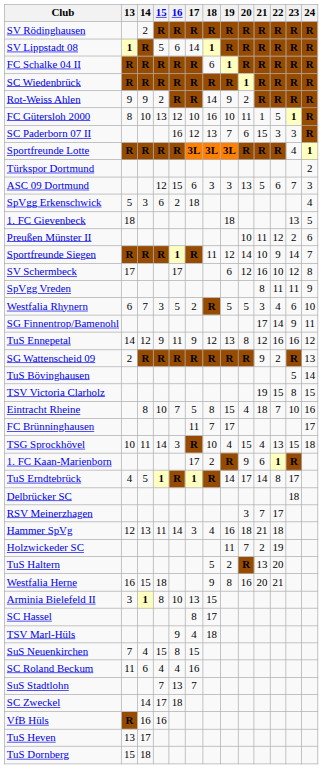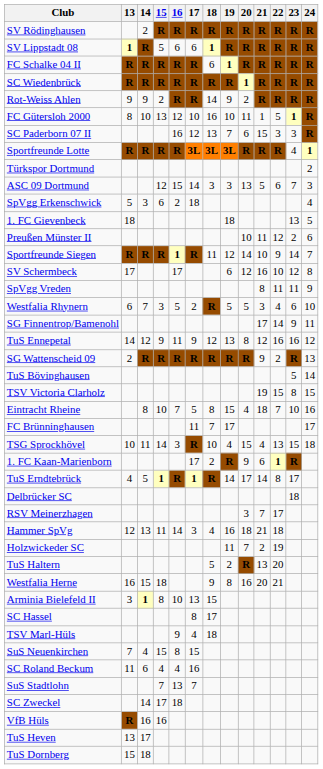 <table class="wikitable">
 <tr>
 <th>Club</th>
 <th>13</th>
 <th>14</th>
 <th><a href='#'>15</a></th>
 <th><a href='#'>16</a></th>
 <th>17</th>
 <th>18</th>
 <th>19</th>
 <th>20</th>
 <th>21</th>
 <th>22</th>
 <th>23</th>
 <th>24</th>
 </tr>
 <tr style="text-align:center;">
 <td align="left"><a href='#'>SV Rödinghausen</a></td>
 <td></td>
 <td>2</td>
 <td style="background:#964B00"><strong>R</strong></td>
 <td style="background:#964B00"><strong>R</strong></td>
 <td style="background:#964B00"><strong>R</strong></td>
 <td style="background:#964B00"><strong>R</strong></td>
 <td style="background:#964B00"><strong>R</strong></td>
 <td style="background:#964B00"><strong>R</strong></td>
 <td style="background:#964B00"><strong>R</strong></td>
 <td style="background:#964B00"><strong>R</strong></td>
 <td style="background:#964B00"><strong>R</strong></td>
 <td style="background:#964B00"><strong>R</strong></td>
 </tr>
 <tr style="text-align:center;">
 <td align="left"><a href='#'>SV Lippstadt 08</a></td>
 <td style="background:#ffffbf;"><strong>1</strong></td>
 <td style="background:#964B00"><strong>R</strong></td>
 <td>5</td>
 <td>6</td>
-<td>14</td>
+<td>6</td>
 <td style="background:#ffffbf"><strong>1</strong></td>
 <td style="background:#964B00"><strong>R</strong></td>
 <td style="background:#964B00"><strong>R</strong></td>
 <td style="background:#964B00"><strong>R</strong></td>
 <td style="background:#964B00"><strong>R</strong></td>
 <td style="background:#964B00"><strong>R</strong></td>
 <td style="background:#964B00"><strong>R</strong></td>
 </tr>
 <tr style="text-align:center;">
 <td align="left"><a href='#'>FC Schalke 04 II</a></td>
 <td style="background:#964B00"><strong>R</strong></td>
 <td style="background:#964B00"><strong>R</strong></td>
 <td style="background:#964B00"><strong>R</strong></td>
 <td style="background:#964B00"><strong>R</strong></td>
 <td style="background:#964B00"><strong>R</strong></td>
 <td>6</td>
 <td style="background:#ffffbf;"><strong>1</strong></td>
 <td style="background:#964B00"><strong>R</strong></td>
 <td style="background:#964B00"><strong>R</strong></td>
 <td style="background:#964B00"><strong>R</strong></td>
 <td style="background:#964B00"><strong>R</strong></td>
 <td style="background:#964B00"><strong>R</strong></td>
 </tr>
 <tr style="text-align:center;">
 <td align="left"><a href='#'>SC Wiedenbrück</a></td>
 <td style="background:#964B00"><strong>R</strong></td>
 <td style="background:#964B00"><strong>R</strong></td>
 <td style="background:#964B00"><strong>R</strong></td>
 <td style="background:#964B00"><strong>R</strong></td>
 <td style="background:#964B00"><strong>R</strong></td>
 <td style="background:#964B00"><strong>R</strong></td>
 <td style="background:#964B00"><strong>R</strong></td>
 <td style="background:#ffffbf;"><strong>1</strong></td>
 <td style="background:#964B00"><strong>R</strong></td>
 <td style="background:#964B00"><strong>R</strong></td>
 <td style="background:#964B00"><strong>R</strong></td>
 <td style="background:#964B00"><strong>R</strong></td>
 </tr>
 <tr style="text-align:center;">
 <td align="left"><a href='#'>Rot-Weiss Ahlen</a></td>
 <td>9</td>
 <td>9</td>
 <td>2</td>
 <td style="background:#964B00"><strong>R</strong></td>
 <td style="background:#964B00"><strong>R</strong></td>
 <td>14</td>
 <td>9</td>
 <td>2</td>
 <td style="background:#964B00"><strong>R</strong></td>
 <td style="background:#964B00"><strong>R</strong></td>
 <td style="background:#964B00"><strong>R</strong></td>
 <td style="background:#964B00"><strong>R</strong></td>
 </tr>
 <tr style="text-align:center;">
 <td align="left"><a href='#'>FC Gütersloh 2000</a></td>
 <td>8</td>
 <td>10</td>
 <td>13</td>
 <td>12</td>
 <td>10</td>
 <td>16</td>
 <td>10</td>
 <td>11</td>
 <td>1</td>
 <td>5</td>
 <td style="background:#ffffbf;"><strong>1</strong></td>
 <td style="background:#964B00"><strong>R</strong></td>
 </tr>
 <tr style="text-align:center;">
 <td align="left"><a href='#'>SC Paderborn 07 II</a></td>
 <td></td>
 <td></td>
 <td></td>
 <td>16</td>
 <td>12</td>
 <td>13</td>
 <td>7</td>
 <td>6</td>
 <td>15</td>
 <td>3</td>
 <td>3</td>
 <td style="background:#964B00"><strong>R</strong></td>
 </tr>
 <tr style="text-align:center;">
 <td align="left"><a href='#'>Sportfreunde Lotte</a></td>
 <td style="background:#964B00"><strong>R</strong></td>
 <td style="background:#964B00"><strong>R</strong></td>
 <td style="background:#964B00"><strong>R</strong></td>
 <td style="background:#964B00"><strong>R</strong></td>
 <td style="background:#FF7F00"><strong>3L</strong></td>
 <td style="background:#FF7F00"><strong>3L</strong></td>
 <td style="background:#FF7F00"><strong>3L</strong></td>
 <td style="background:#964B00"><strong>R</strong></td>
 <td style="background:#964B00"><strong>R</strong></td>
 <td style="background:#964B00"><strong>R</strong></td>
 <td>4</td>
 <td style="background:#ffffbf;"><strong>1</strong></td>
 </tr>
 <tr style="text-align:center;">
 <td align="left"><a href='#'>Türkspor Dortmund</a></td>
 <td></td>
 <td></td>
 <td></td>
 <td></td>
 <td></td>
 <td></td>
 <td></td>
 <td></td>
 <td></td>
 <td></td>
 <td></td>
 <td>2</td>
 </tr>
 <tr style="text-align:center;">
 <td align="left"><a href='#'>ASC 09 Dortmund</a></td>
 <td></td>
 <td></td>
 <td>12</td>
 <td>15</td>
-<td>6</td>
+<td>14</td>
 <td>3</td>
 <td>3</td>
 <td>13</td>
 <td>5</td>
 <td>6</td>
 <td>7</td>
 <td>3</td>
 </tr>
 <tr style="text-align:center;">
 <td align="left"><a href='#'>SpVgg Erkenschwick</a></td>
 <td>5</td>
 <td>3</td>
 <td>6</td>
 <td>2</td>
 <td>18</td>
 <td></td>
 <td></td>
 <td></td>
 <td></td>
 <td></td>
 <td></td>
 <td>4</td>
 </tr>
 <tr style="text-align:center;">
 <td align="left"><a href='#'>1. FC Gievenbeck</a></td>
 <td>18</td>
 <td></td>
 <td></td>
 <td></td>
 <td></td>
 <td></td>
 <td>18</td>
 <td></td>
 <td></td>
 <td></td>
 <td>13</td>
 <td>5</td>
 </tr>
 <tr style="text-align:center;">
 <td align="left"><a href='#'>Preußen Münster II</a></td>
 <td></td>
 <td></td>
 <td></td>
 <td></td>
 <td></td>
 <td></td>
 <td></td>
 <td>10</td>
 <td>11</td>
 <td>12</td>
 <td>2</td>
 <td>6</td>
 </tr>
 <tr style="text-align:center;">
 <td align="left"><a href='#'>Sportfreunde Siegen</a></td>
 <td style="background:#964B00"><strong>R</strong></td>
 <td style="background:#964B00"><strong>R</strong></td>
 <td style="background:#964B00"><strong>R</strong></td>
 <td style="background:#ffffbf;"><strong>1</strong></td>
 <td style="background:#964B00"><strong>R</strong></td>
 <td>11</td>
 <td>12</td>
 <td>14</td>
 <td>10</td>
 <td>9</td>
 <td>14</td>
 <td>7</td>
 </tr>
 <tr style="text-align:center;">
 <td align="left"><a href='#'>SV Schermbeck</a></td>
 <td>17</td>
 <td></td>
 <td></td>
 <td>17</td>
 <td></td>
 <td></td>
 <td>6</td>
 <td>12</td>
 <td>16</td>
 <td>10</td>
 <td>12</td>
 <td>8</td>
 </tr>
 <tr style="text-align:center;">
 <td align="left"><a href='#'>SpVgg Vreden</a></td>
 <td></td>
 <td></td>
 <td></td>
 <td></td>
 <td></td>
 <td></td>
 <td></td>
 <td></td>
 <td>8</td>
 <td>11</td>
 <td>11</td>
 <td>9</td>
 </tr>
 <tr style="text-align:center;">
 <td align="left"><a href='#'>Westfalia Rhynern</a></td>
 <td>6</td>
 <td>7</td>
 <td>3</td>
 <td>5</td>
 <td>2</td>
 <td style="background:#964B00"><strong>R</strong></td>
 <td>5</td>
 <td>5</td>
 <td>3</td>
 <td>4</td>
 <td>6</td>
 <td>10</td>
 </tr>
 <tr style="text-align:center;">
 <td align="left"><a href='#'>SG Finnentrop/Bamenohl</a></td>
 <td></td>
 <td></td>
 <td></td>
 <td></td>
 <td></td>
 <td></td>
 <td></td>
 <td></td>
 <td>17</td>
 <td>14</td>
 <td>9</td>
 <td>11</td>
 </tr>
 <tr style="text-align:center;">
 <td align="left"><a href='#'>TuS Ennepetal</a></td>
 <td>14</td>
 <td>12</td>
 <td>9</td>
 <td>11</td>
 <td>9</td>
 <td>12</td>
 <td>13</td>
 <td>8</td>
 <td>12</td>
 <td>16</td>
 <td>16</td>
 <td>12</td>
 </tr>
 <tr style="text-align:center;">
 <td align="left"><a href='#'>SG Wattenscheid 09</a></td>
 <td>2</td>
 <td style="background:#964B00"><strong>R</strong></td>
 <td style="background:#964B00"><strong>R</strong></td>
 <td style="background:#964B00"><strong>R</strong></td>
 <td style="background:#964B00"><strong>R</strong></td>
 <td style="background:#964B00"><strong>R</strong></td>
 <td style="background:#964B00"><strong>R</strong></td>
 <td style="background:#964B00"><strong>R</strong></td>
 <td>9</td>
 <td>2</td>
 <td style="background:#964B00"><strong>R</strong></td>
 <td>13</td>
 </tr>
 <tr style="text-align:center;">
 <td align="left"><a href='#'>TuS Bövinghausen</a></td>
 <td></td>
 <td></td>
 <td></td>
 <td></td>
 <td></td>
 <td></td>
 <td></td>
 <td></td>
 <td></td>
 <td></td>
 <td>5</td>
 <td>14</td>
 </tr>
 <tr style="text-align:center;">
 <td align="left"><a href='#'>TSV Victoria Clarholz</a></td>
 <td></td>
 <td></td>
 <td></td>
 <td></td>
 <td></td>
 <td></td>
 <td></td>
 <td></td>
 <td>19</td>
 <td>15</td>
 <td>8</td>
 <td>15</td>
 </tr>
 <tr style="text-align:center;">
 <td align="left"><a href='#'>Eintracht Rheine</a></td>
 <td></td>
 <td>8</td>
 <td>10</td>
 <td>7</td>
 <td>5</td>
 <td>8</td>
 <td>15</td>
 <td>4</td>
 <td>18</td>
 <td>7</td>
 <td>10</td>
 <td>16</td>
 </tr>
 <tr style="text-align:center;">
 <td align="left"><a href='#'>FC Brünninghausen</a></td>
 <td></td>
 <td></td>
 <td></td>
 <td></td>
 <td>11</td>
 <td>7</td>
 <td>17</td>
 <td></td>
 <td></td>
 <td></td>
 <td></td>
 <td>17</td>
 </tr>
 <tr style="text-align:center;">
 <td align="left"><a href='#'>TSG Sprockhövel</a></td>
 <td>10</td>
 <td>11</td>
 <td>14</td>
 <td>3</td>
 <td style="background:#964B00"><strong>R</strong></td>
 <td>10</td>
 <td>4</td>
 <td>15</td>
 <td>4</td>
 <td>13</td>
 <td>15</td>
 <td>18</td>
 </tr>
 <tr style="text-align:center;">
 <td align="left"><a href='#'>1. FC Kaan-Marienborn</a></td>
 <td></td>
 <td></td>
 <td></td>
 <td></td>
 <td>17</td>
 <td>2</td>
 <td style="background:#964B00"><strong>R</strong></td>
 <td>9</td>
 <td>6</td>
 <td style="background:#ffffbf;"><strong>1</strong></td>
 <td style="background:#964B00"><strong>R</strong></td>
 <td></td>
 </tr>
 <tr style="text-align:center;">
 <td align="left"><a href='#'>TuS Erndtebrück</a></td>
 <td>4</td>
 <td>5</td>
 <td style="background:#ffffbf;"><strong>1</strong></td>
 <td style="background:#964B00"><strong>R</strong></td>
 <td style="background:#ffffbf"><strong>1</strong></td>
 <td style="background:#964B00"><strong>R</strong></td>
 <td>14</td>
 <td>17</td>
 <td>14</td>
 <td>8</td>
 <td>17</td>
 <td></td>
 </tr>
 <tr style="text-align:center;">
 <td align="left"><a href='#'>Delbrücker SC</a></td>
 <td></td>
 <td></td>
 <td></td>
 <td></td>
 <td></td>
 <td></td>
 <td></td>
 <td></td>
 <td></td>
 <td></td>
 <td>18</td>
 <td></td>
 </tr>
 <tr style="text-align:center;">
 <td align="left"><a href='#'>RSV Meinerzhagen</a></td>
 <td></td>
 <td></td>
 <td></td>
 <td></td>
 <td></td>
 <td></td>
 <td></td>
 <td>3</td>
 <td>7</td>
 <td>17</td>
 <td></td>
 <td></td>
 </tr>
 <tr style="text-align:center;">
 <td align="left"><a href='#'>Hammer SpVg</a></td>
 <td>12</td>
 <td>13</td>
 <td>11</td>
 <td>14</td>
 <td>3</td>
 <td>4</td>
 <td>16</td>
 <td>18</td>
 <td>21</td>
 <td>18</td>
 <td></td>
 <td></td>
 </tr>
 <tr style="text-align:center;">
 <td align="left"><a href='#'>Holzwickeder SC</a></td>
 <td></td>
 <td></td>
 <td></td>
 <td></td>
 <td></td>
 <td></td>
 <td>11</td>
 <td>7</td>
 <td>2</td>
 <td>19</td>
 <td></td>
 <td></td>
 </tr>
 <tr style="text-align:center;">
 <td align="left"><a href='#'>TuS Haltern</a></td>
 <td></td>
 <td></td>
 <td></td>
 <td></td>
 <td></td>
 <td>5</td>
 <td>2</td>
 <td style="background:#964B00"><strong>R</strong></td>
 <td>13</td>
 <td>20</td>
 <td></td>
 <td></td>
 </tr>
 <tr style="text-align:center;">
 <td align="left"><a href='#'>Westfalia Herne</a></td>
 <td>16</td>
 <td>15</td>
 <td>18</td>
 <td></td>
 <td></td>
 <td>9</td>
 <td>8</td>
 <td>16</td>
 <td>20</td>
 <td>21</td>
 <td></td>
 <td></td>
 </tr>
 <tr style="text-align:center;">
 <td align="left"><a href='#'>Arminia Bielefeld II</a></td>
 <td>3</td>
 <td style="background:#ffffbf;"><strong>1</strong></td>
 <td>8</td>
 <td>10</td>
 <td>13</td>
 <td>15</td>
 <td></td>
 <td></td>
 <td></td>
 <td></td>
 <td></td>
 <td></td>
 </tr>
 <tr style="text-align:center;">
 <td align="left"><a href='#'>SC Hassel</a></td>
 <td></td>
 <td></td>
 <td></td>
 <td></td>
 <td>8</td>
 <td>17</td>
 <td></td>
 <td></td>
 <td></td>
 <td></td>
 <td></td>
 <td></td>
 </tr>
 <tr style="text-align:center;">
 <td align="left"><a href='#'>TSV Marl-Hüls</a></td>
 <td></td>
 <td></td>
 <td></td>
 <td>9</td>
 <td>4</td>
 <td>18</td>
 <td></td>
 <td></td>
 <td></td>
 <td></td>
 <td></td>
 <td></td>
 </tr>
 <tr style="text-align:center;">
 <td align="left"><a href='#'>SuS Neuenkirchen</a></td>
 <td>7</td>
 <td>4</td>
 <td>15</td>
 <td>8</td>
 <td>15</td>
 <td></td>
 <td></td>
 <td></td>
 <td></td>
 <td></td>
 <td></td>
 <td></td>
 </tr>
 <tr style="text-align:center;">
 <td align="left"><a href='#'>SC Roland Beckum</a></td>
 <td>11</td>
 <td>6</td>
 <td>4</td>
 <td>4</td>
 <td>16</td>
 <td></td>
 <td></td>
 <td></td>
 <td></td>
 <td></td>
 <td></td>
 <td></td>
 </tr>
 <tr style="text-align:center;">
 <td align="left"><a href='#'>SuS Stadtlohn</a></td>
 <td></td>
 <td></td>
 <td>7</td>
 <td>13</td>
 <td>7</td>
 <td></td>
 <td></td>
 <td></td>
 <td></td>
 <td></td>
 <td></td>
 <td></td>
 </tr>
 <tr style="text-align:center;">
 <td align="left"><a href='#'>SC Zweckel</a></td>
 <td></td>
 <td>14</td>
 <td>17</td>
 <td>18</td>
 <td></td>
 <td></td>
 <td></td>
 <td></td>
 <td></td>
 <td></td>
 <td></td>
 <td></td>
 </tr>
 <tr style="text-align:center;">
 <td align="left"><a href='#'>VfB Hüls</a></td>
 <td style="background:#964B00"><strong>R</strong></td>
 <td>16</td>
 <td>16</td>
 <td></td>
 <td></td>
 <td></td>
 <td></td>
 <td></td>
 <td></td>
 <td></td>
 <td></td>
 <td></td>
 </tr>
 <tr style="text-align:center;">
 <td align="left"><a href='#'>TuS Heven</a></td>
 <td>13</td>
 <td>17</td>
 <td></td>
 <td></td>
 <td></td>
 <td></td>
 <td></td>
 <td></td>
 <td></td>
 <td></td>
 <td></td>
 <td></td>
 </tr>
 <tr style="text-align:center;">
 <td align="left"><a href='#'>TuS Dornberg</a></td>
 <td>15</td>
 <td>18</td>
 <td></td>
 <td></td>
 <td></td>
 <td></td>
 <td></td>
 <td></td>
 <td></td>
 <td></td>
 <td></td>
 <td></td>
 </tr>
 </table>
